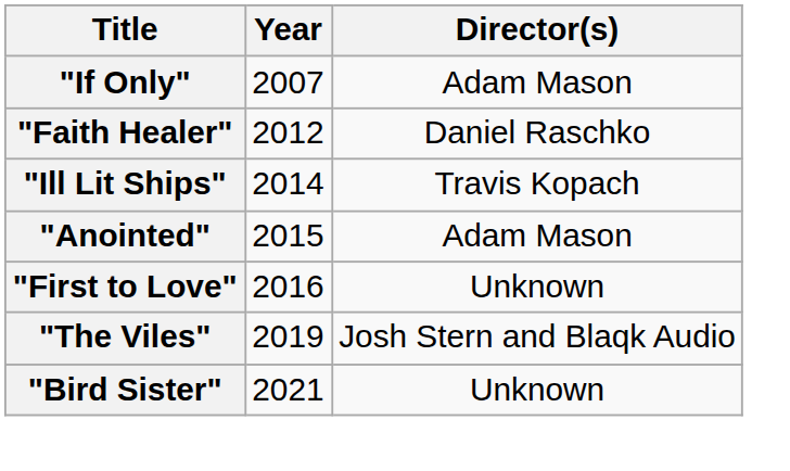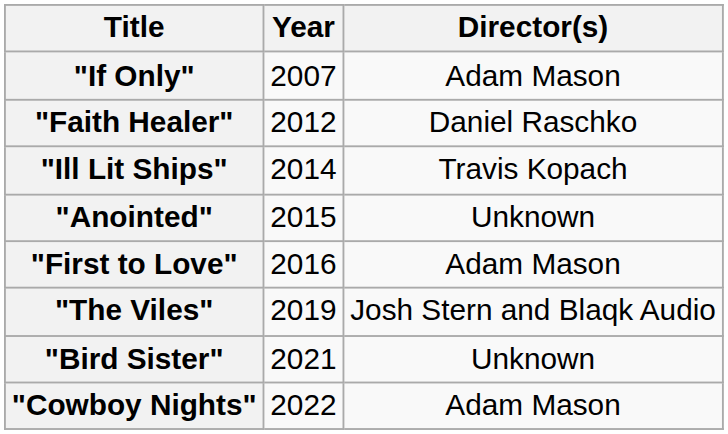 <table class="wikitable plainrowheaders" style="text-align:center;">
 <tr>
 <th scope="col">Title</th>
 <th scope="col">Year</th>
 <th scope="col">Director(s)</th>
 </tr>
 <tr>
 <th scope="row">"If Only"</th>
 <td>2007</td>
 <td>Adam Mason</td>
 </tr>
 <tr>
 <th scope="row">"Faith Healer"</th>
 <td>2012</td>
 <td>Daniel Raschko</td>
 </tr>
 <tr>
 <th scope="row">"Ill Lit Ships"</th>
 <td>2014</td>
 <td>Travis Kopach</td>
 </tr>
 <tr>
 <th scope="row">"Anointed"</th>
 <td>2015</td>
-<td>Adam Mason</td>
+<td>Unknown</td>
 </tr>
 <tr>
 <th scope="row">"First to Love"</th>
 <td>2016</td>
-<td>Unknown</td>
+<td>Adam Mason</td>
 </tr>
 <tr>
 <th scope="row">"The Viles"</th>
 <td>2019</td>
 <td>Josh Stern and Blaqk Audio</td>
 </tr>
 <tr>
 <th scope="row">"Bird Sister"</th>
 <td>2021</td>
 <td>Unknown</td>
 </tr>
+<tr>
+<th scope="row">"Cowboy Nights"</th>
+<td>2022</td>
+<td>Adam Mason</td>
+</tr>
 </table>
